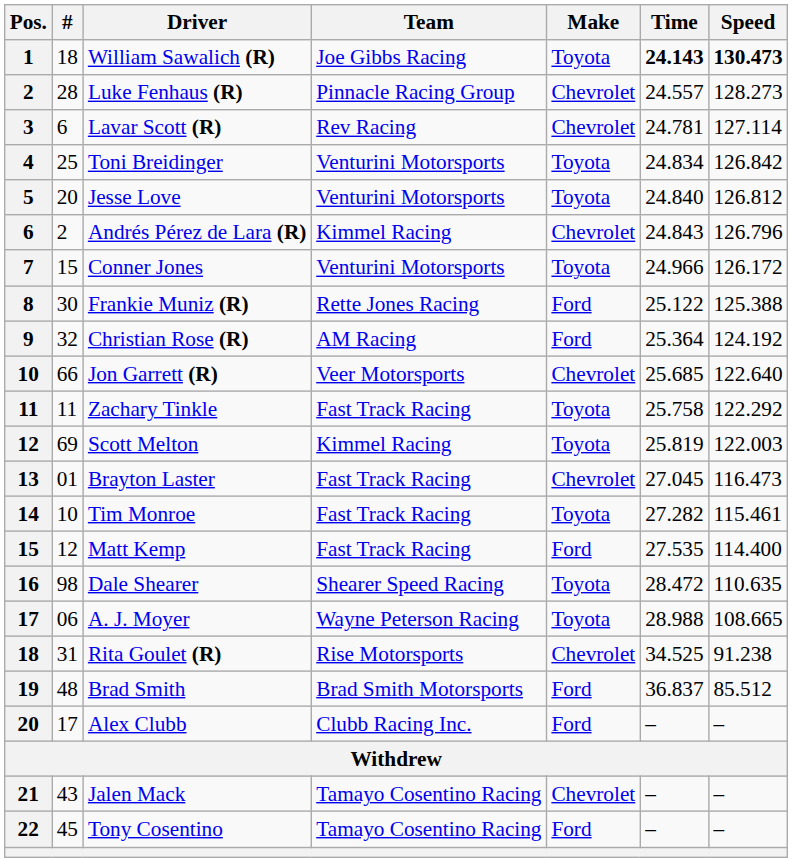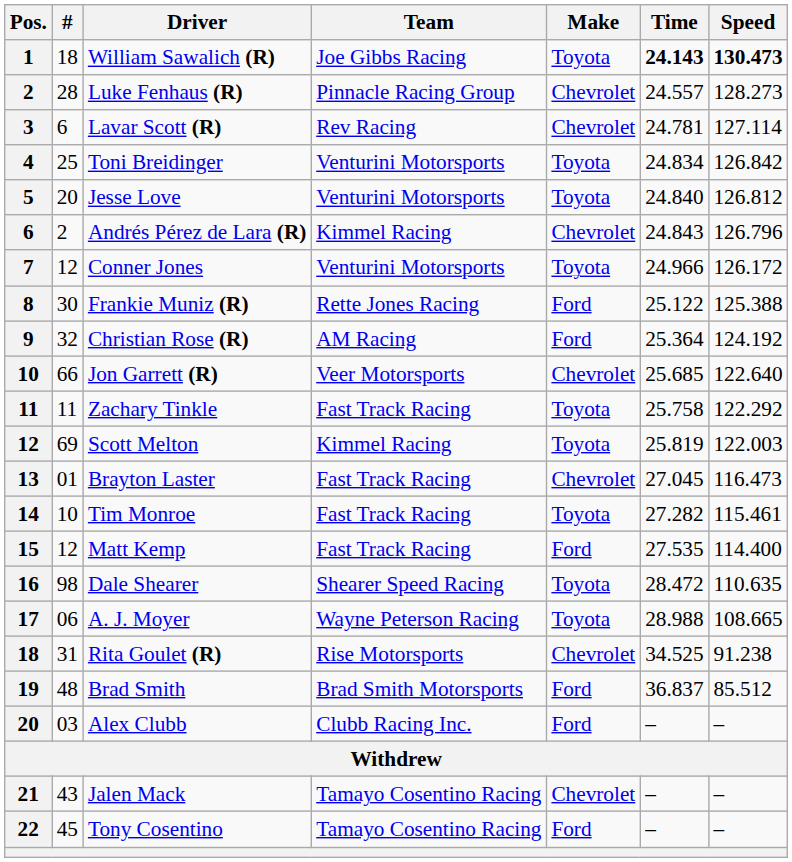 <table class="wikitable" style="font-size:95%">
 <tr>
 <th>Pos.</th>
 <th>#</th>
 <th>Driver</th>
 <th>Team</th>
 <th>Make</th>
 <th>Time</th>
 <th>Speed</th>
 </tr>
 <tr>
 <th>1</th>
 <td>18</td>
 <td><a href='#'>William Sawalich</a> <strong>(R)</strong></td>
 <td><a href='#'>Joe Gibbs Racing</a></td>
 <td><a href='#'>Toyota</a></td>
 <td><strong>24.143</strong></td>
 <td><strong>130.473</strong></td>
 </tr>
 <tr>
 <th>2</th>
 <td>28</td>
 <td><a href='#'>Luke Fenhaus</a> <strong>(R)</strong></td>
 <td><a href='#'>Pinnacle Racing Group</a></td>
 <td><a href='#'>Chevrolet</a></td>
 <td>24.557</td>
 <td>128.273</td>
 </tr>
 <tr>
 <th>3</th>
 <td>6</td>
 <td><a href='#'>Lavar Scott</a> <strong>(R)</strong></td>
 <td><a href='#'>Rev Racing</a></td>
 <td><a href='#'>Chevrolet</a></td>
 <td>24.781</td>
 <td>127.114</td>
 </tr>
 <tr>
 <th>4</th>
 <td>25</td>
 <td><a href='#'>Toni Breidinger</a></td>
 <td><a href='#'>Venturini Motorsports</a></td>
 <td><a href='#'>Toyota</a></td>
 <td>24.834</td>
 <td>126.842</td>
 </tr>
 <tr>
 <th>5</th>
 <td>20</td>
 <td><a href='#'>Jesse Love</a></td>
 <td><a href='#'>Venturini Motorsports</a></td>
 <td><a href='#'>Toyota</a></td>
 <td>24.840</td>
 <td>126.812</td>
 </tr>
 <tr>
 <th>6</th>
 <td>2</td>
 <td><a href='#'>Andrés Pérez de Lara</a> <strong>(R)</strong></td>
 <td><a href='#'>Kimmel Racing</a></td>
 <td><a href='#'>Chevrolet</a></td>
 <td>24.843</td>
 <td>126.796</td>
 </tr>
 <tr>
 <th>7</th>
-<td>15</td>
+<td>12</td>
 <td><a href='#'>Conner Jones</a></td>
 <td><a href='#'>Venturini Motorsports</a></td>
 <td><a href='#'>Toyota</a></td>
 <td>24.966</td>
 <td>126.172</td>
 </tr>
 <tr>
 <th>8</th>
 <td>30</td>
 <td><a href='#'>Frankie Muniz</a> <strong>(R)</strong></td>
 <td><a href='#'>Rette Jones Racing</a></td>
 <td><a href='#'>Ford</a></td>
 <td>25.122</td>
 <td>125.388</td>
 </tr>
 <tr>
 <th>9</th>
 <td>32</td>
 <td><a href='#'>Christian Rose</a> <strong>(R)</strong></td>
 <td><a href='#'>AM Racing</a></td>
 <td><a href='#'>Ford</a></td>
 <td>25.364</td>
 <td>124.192</td>
 </tr>
 <tr>
 <th>10</th>
 <td>66</td>
 <td><a href='#'>Jon Garrett</a> <strong>(R)</strong></td>
 <td><a href='#'>Veer Motorsports</a></td>
 <td><a href='#'>Chevrolet</a></td>
 <td>25.685</td>
 <td>122.640</td>
 </tr>
 <tr>
 <th>11</th>
 <td>11</td>
 <td><a href='#'>Zachary Tinkle</a></td>
 <td><a href='#'>Fast Track Racing</a></td>
 <td><a href='#'>Toyota</a></td>
 <td>25.758</td>
 <td>122.292</td>
 </tr>
 <tr>
 <th>12</th>
 <td>69</td>
 <td><a href='#'>Scott Melton</a></td>
 <td><a href='#'>Kimmel Racing</a></td>
 <td><a href='#'>Toyota</a></td>
 <td>25.819</td>
 <td>122.003</td>
 </tr>
 <tr>
 <th>13</th>
 <td>01</td>
 <td><a href='#'>Brayton Laster</a></td>
 <td><a href='#'>Fast Track Racing</a></td>
 <td><a href='#'>Chevrolet</a></td>
 <td>27.045</td>
 <td>116.473</td>
 </tr>
 <tr>
 <th>14</th>
 <td>10</td>
 <td><a href='#'>Tim Monroe</a></td>
 <td><a href='#'>Fast Track Racing</a></td>
 <td><a href='#'>Toyota</a></td>
 <td>27.282</td>
 <td>115.461</td>
 </tr>
 <tr>
 <th>15</th>
 <td>12</td>
 <td><a href='#'>Matt Kemp</a></td>
 <td><a href='#'>Fast Track Racing</a></td>
 <td><a href='#'>Ford</a></td>
 <td>27.535</td>
 <td>114.400</td>
 </tr>
 <tr>
 <th>16</th>
 <td>98</td>
 <td><a href='#'>Dale Shearer</a></td>
 <td><a href='#'>Shearer Speed Racing</a></td>
 <td><a href='#'>Toyota</a></td>
 <td>28.472</td>
 <td>110.635</td>
 </tr>
 <tr>
 <th>17</th>
 <td>06</td>
 <td><a href='#'>A. J. Moyer</a></td>
 <td><a href='#'>Wayne Peterson Racing</a></td>
 <td><a href='#'>Toyota</a></td>
 <td>28.988</td>
 <td>108.665</td>
 </tr>
 <tr>
 <th>18</th>
 <td>31</td>
 <td><a href='#'>Rita Goulet</a> <strong>(R)</strong></td>
 <td><a href='#'>Rise Motorsports</a></td>
 <td><a href='#'>Chevrolet</a></td>
 <td>34.525</td>
 <td>91.238</td>
 </tr>
 <tr>
 <th>19</th>
 <td>48</td>
 <td><a href='#'>Brad Smith</a></td>
 <td><a href='#'>Brad Smith Motorsports</a></td>
 <td><a href='#'>Ford</a></td>
 <td>36.837</td>
 <td>85.512</td>
 </tr>
 <tr>
 <th>20</th>
-<td>17</td>
+<td>03</td>
 <td><a href='#'>Alex Clubb</a></td>
 <td><a href='#'>Clubb Racing Inc.</a></td>
 <td><a href='#'>Ford</a></td>
 <td>–</td>
 <td>–</td>
 </tr>
 <tr>
 <th colspan="7">Withdrew</th>
 </tr>
 <tr>
 <th>21</th>
 <td>43</td>
 <td><a href='#'>Jalen Mack</a></td>
 <td><a href='#'>Tamayo Cosentino Racing</a></td>
 <td><a href='#'>Chevrolet</a></td>
 <td>–</td>
 <td>–</td>
 </tr>
 <tr>
 <th>22</th>
 <td>45</td>
 <td><a href='#'>Tony Cosentino</a></td>
 <td><a href='#'>Tamayo Cosentino Racing</a></td>
 <td><a href='#'>Ford</a></td>
 <td>–</td>
 <td>–</td>
 </tr>
 <tr>
 <th colspan="7"></th>
 </tr>
 </table>
